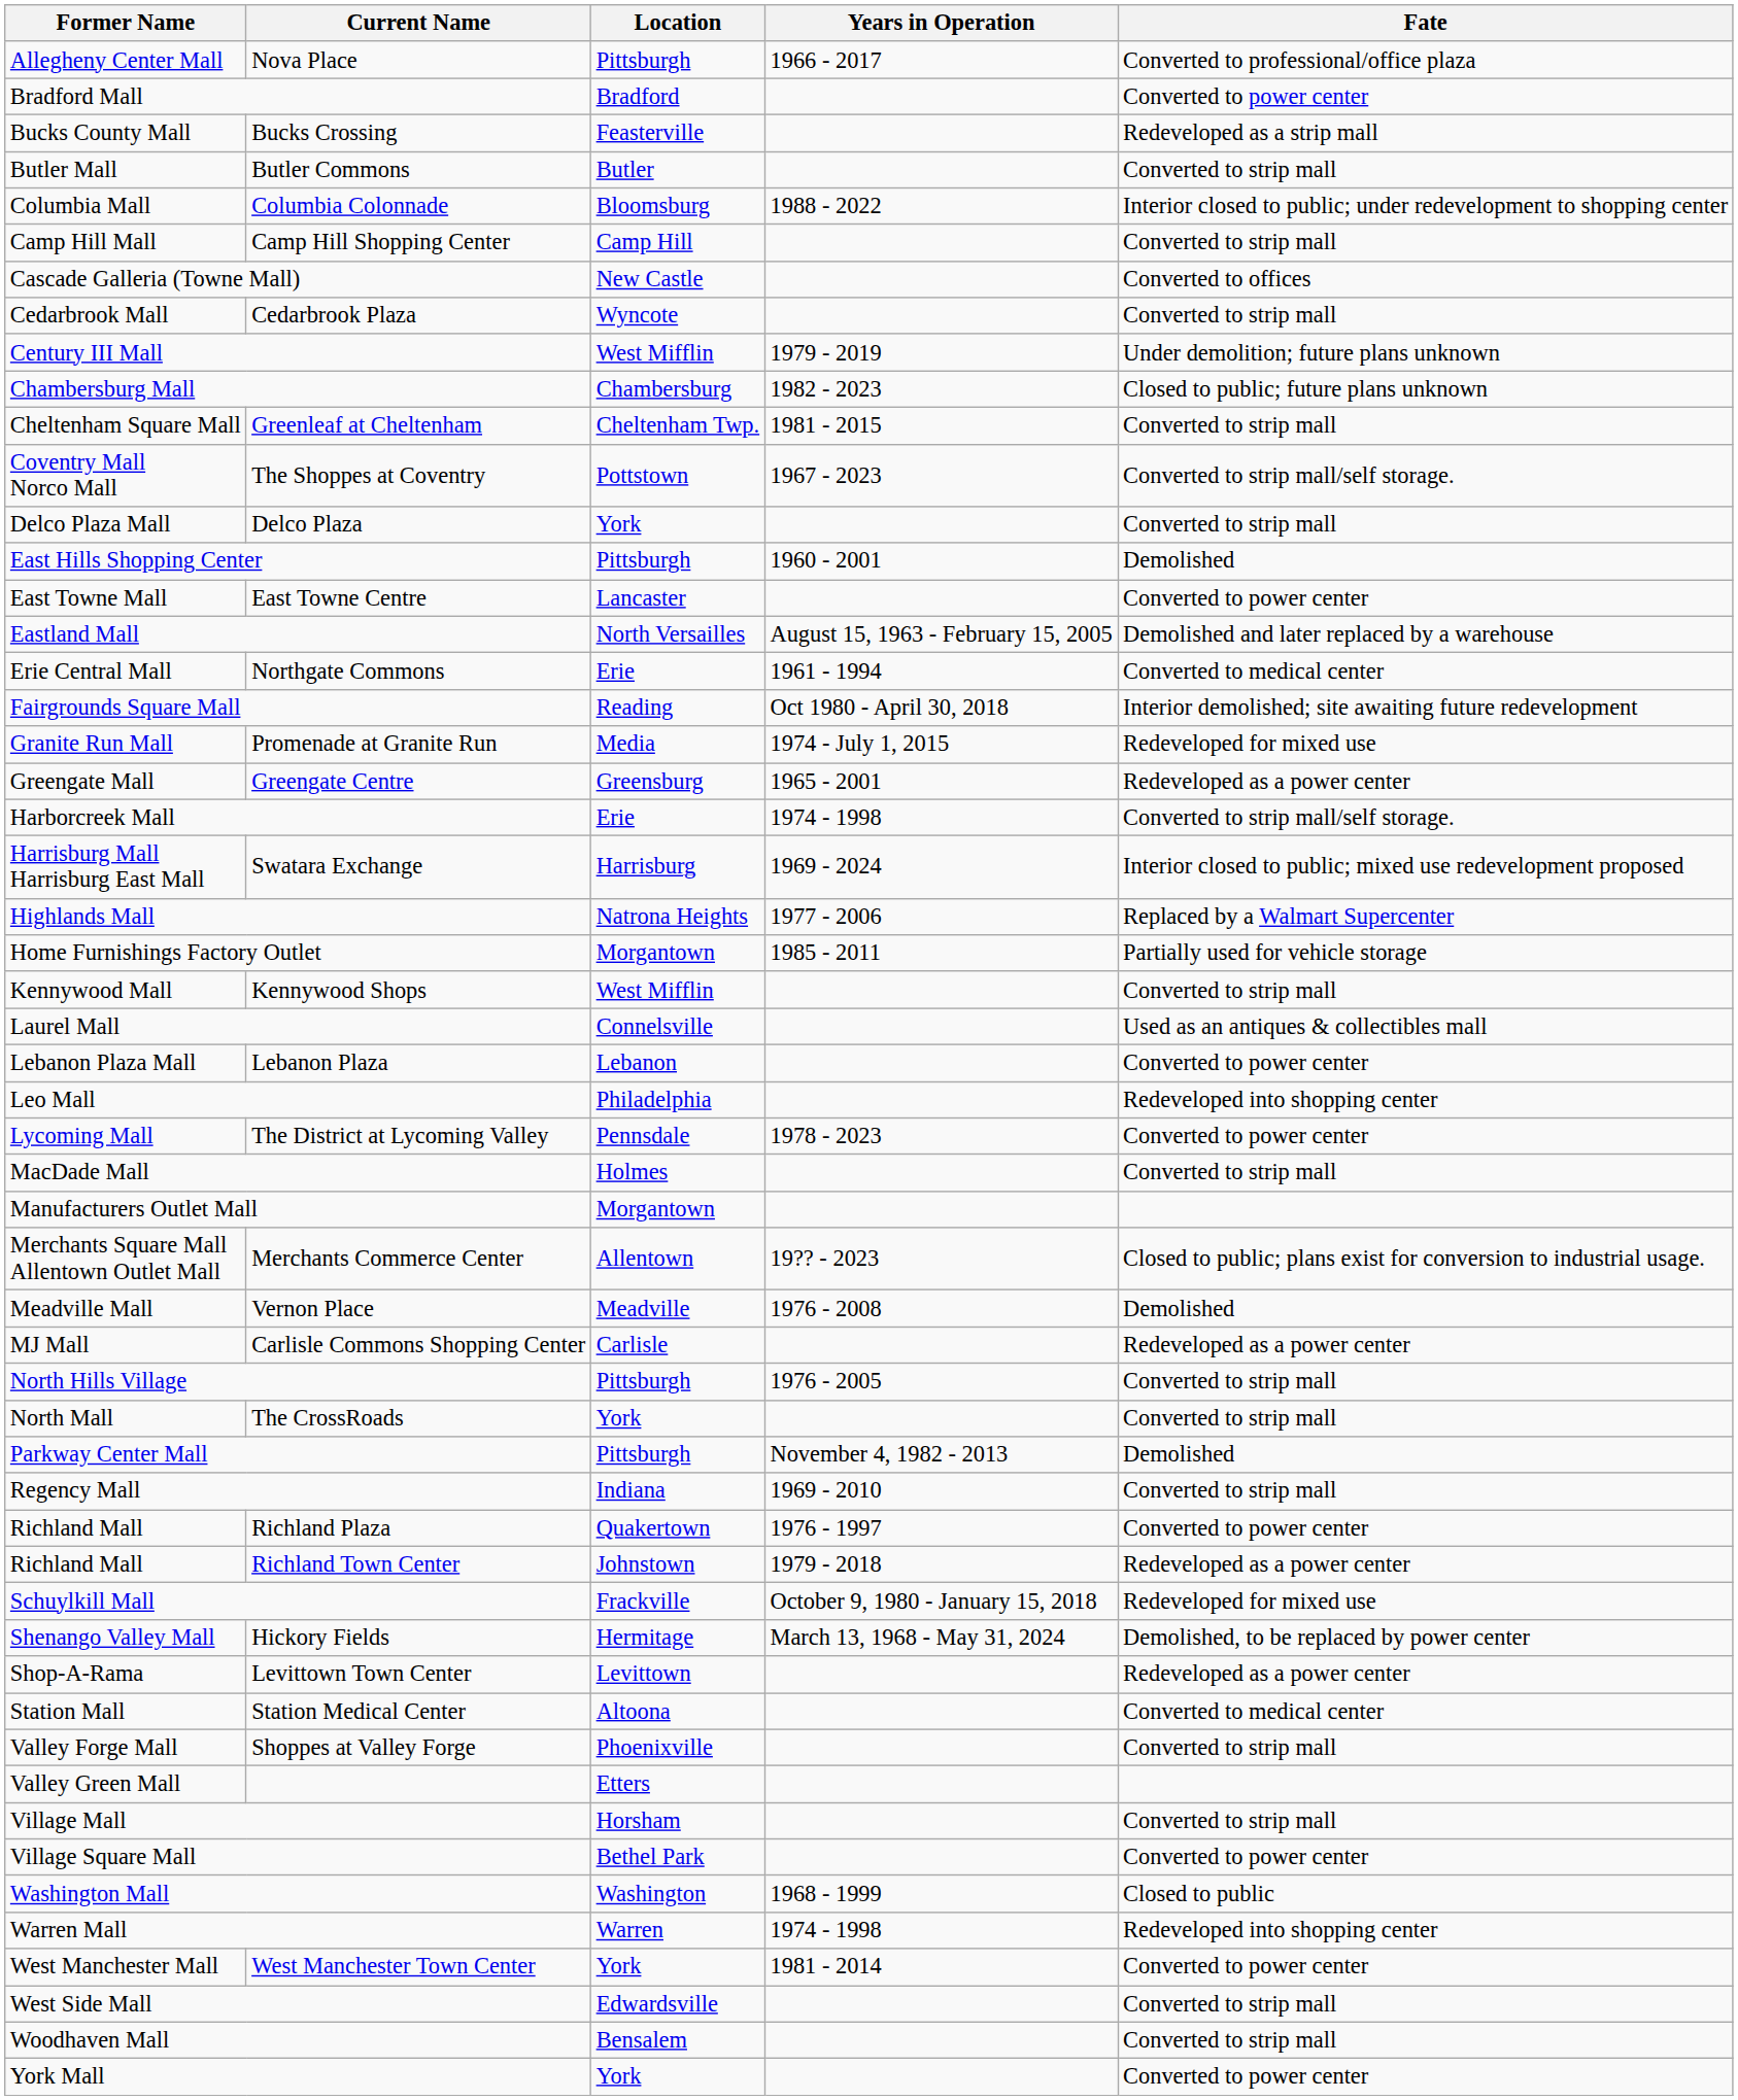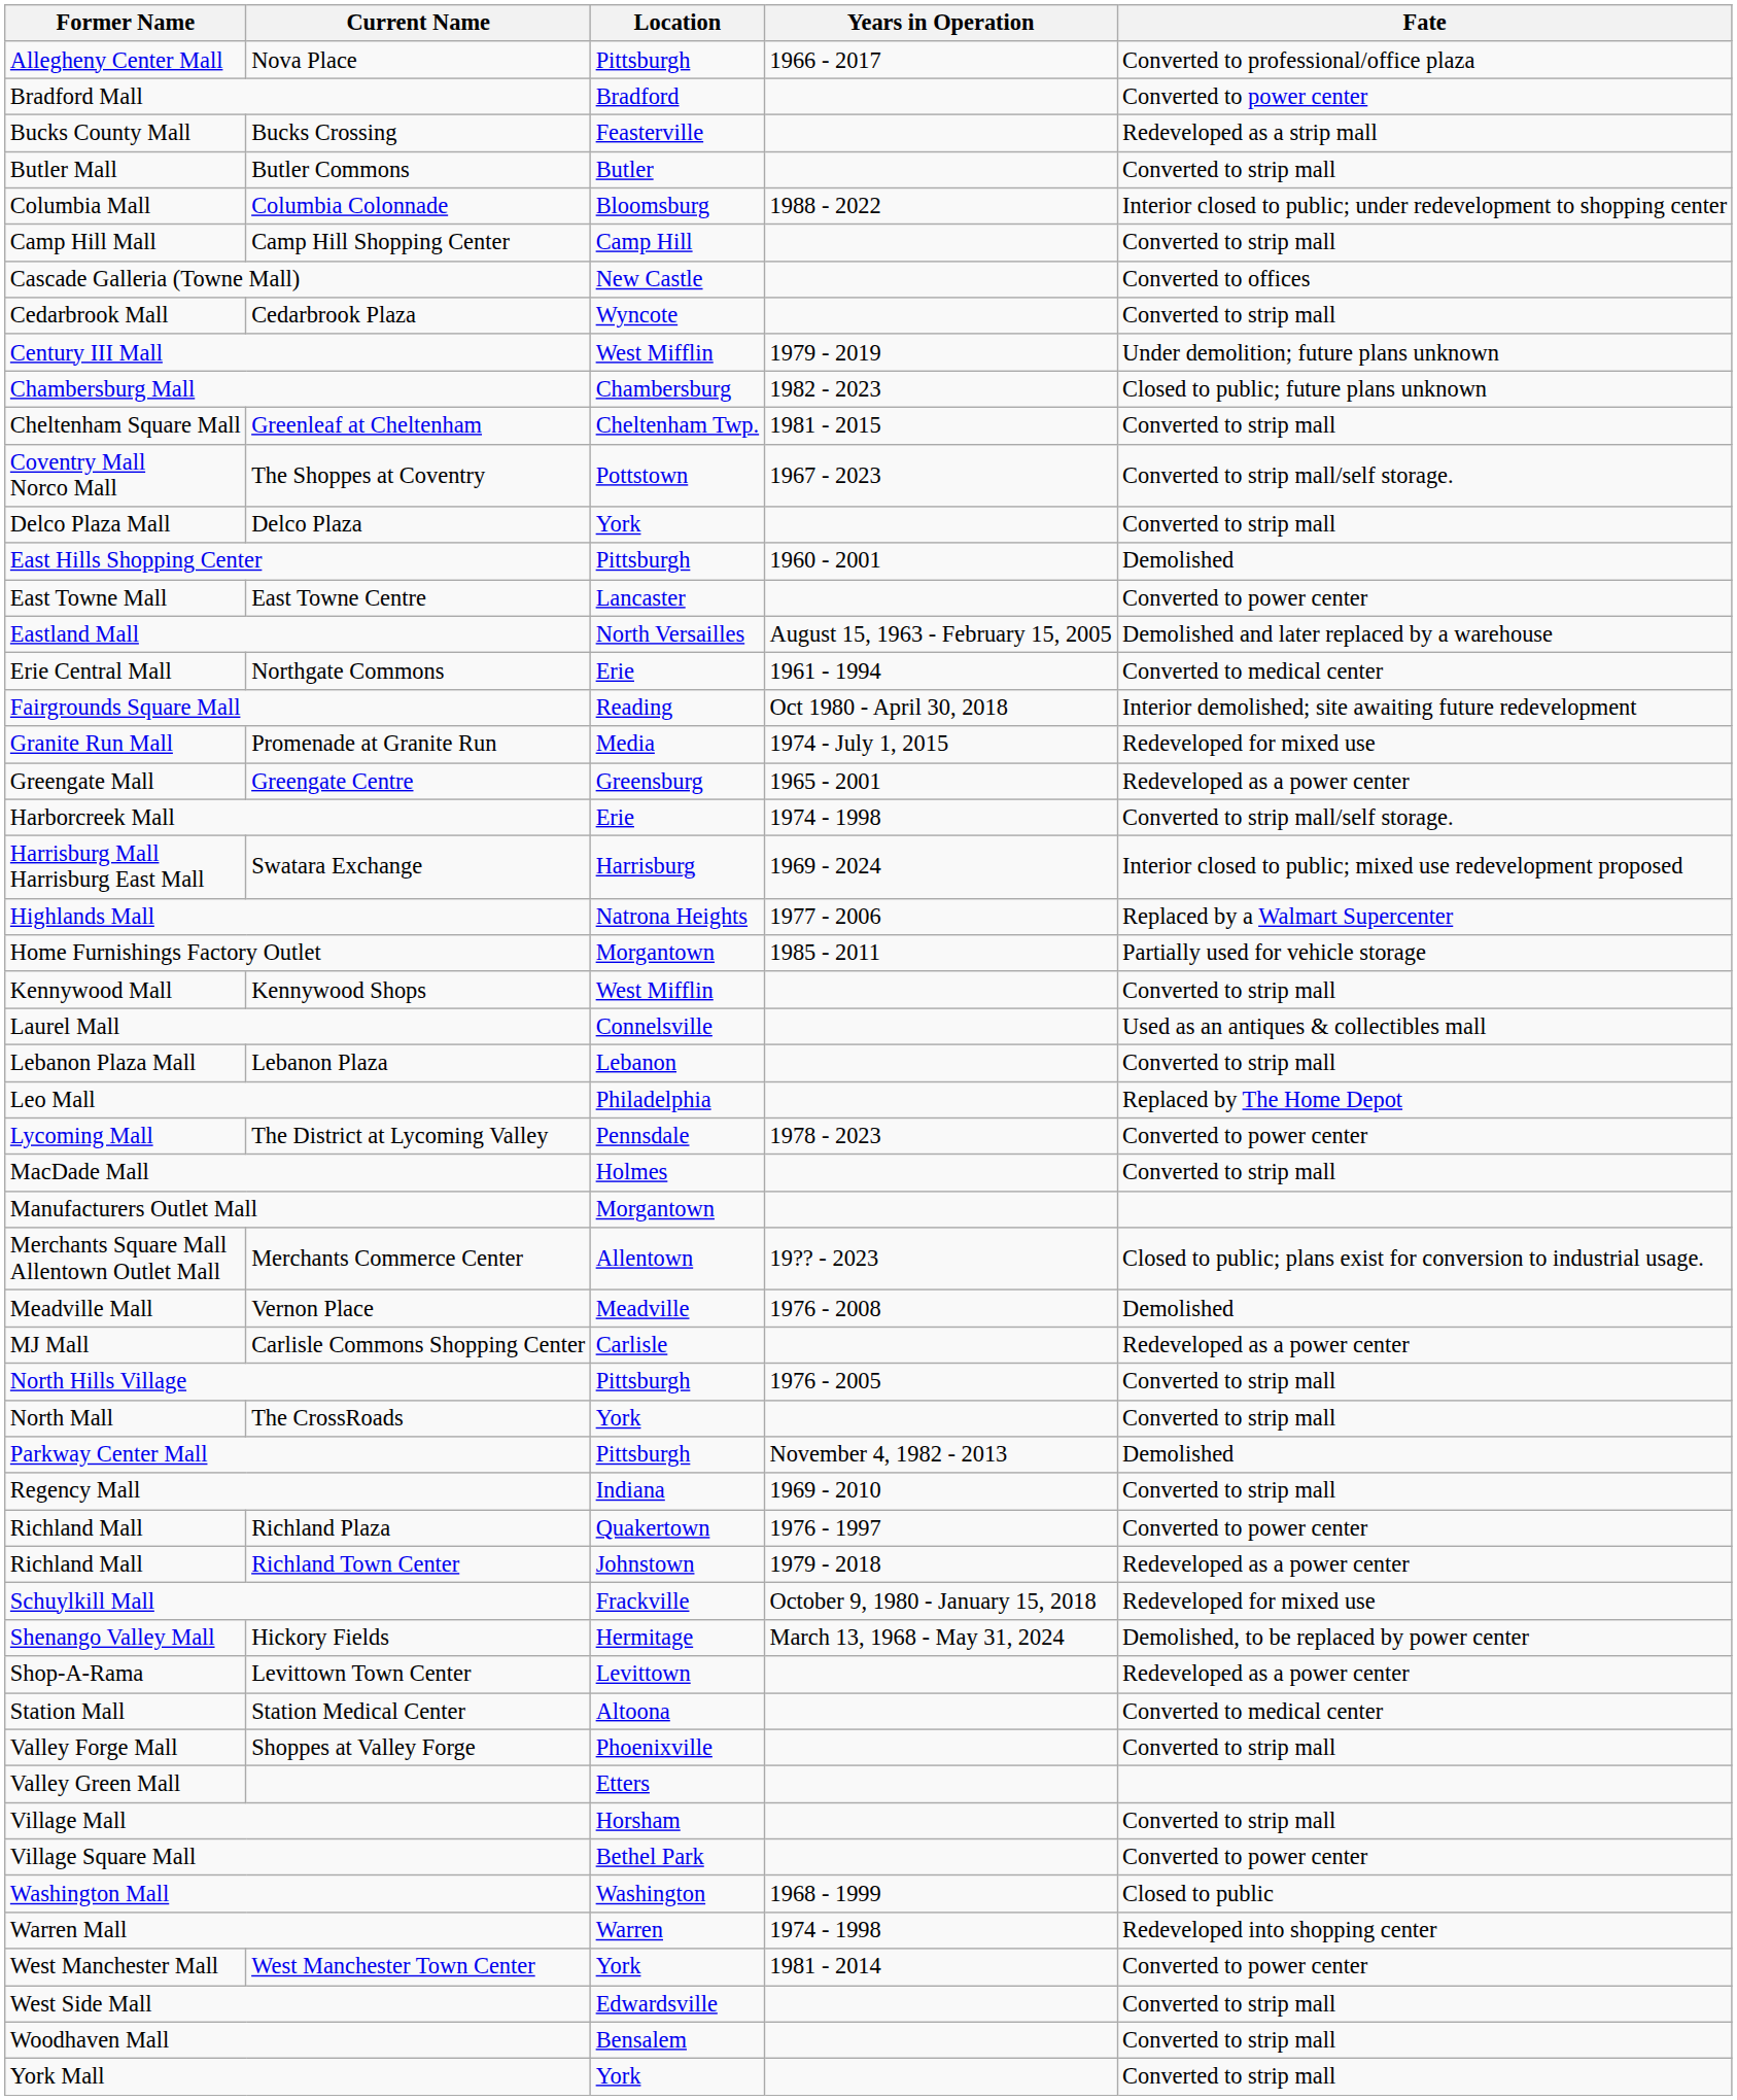 <table class="wikitable">
 <tr>
 <th>Former Name</th>
 <th>Current Name</th>
 <th>Location</th>
 <th>Years in Operation</th>
 <th>Fate</th>
 </tr>
 <tr>
 <td><a href='#'>Allegheny Center Mall</a></td>
 <td>Nova Place</td>
 <td><a href='#'>Pittsburgh</a></td>
 <td>1966 - 2017</td>
 <td>Converted to professional/office plaza</td>
 </tr>
 <tr>
 <td colspan="2">Bradford Mall</td>
 <td><a href='#'>Bradford</a></td>
 <td></td>
 <td>Converted to <a href='#'>power center</a></td>
 </tr>
 <tr>
 <td>Bucks County Mall</td>
 <td>Bucks Crossing</td>
 <td><a href='#'>Feasterville</a></td>
 <td></td>
 <td>Redeveloped as a strip mall</td>
 </tr>
 <tr>
 <td>Butler Mall</td>
 <td>Butler Commons</td>
 <td><a href='#'>Butler</a></td>
 <td></td>
 <td>Converted to strip mall</td>
 </tr>
 <tr>
 <td>Columbia Mall</td>
 <td><a href='#'>Columbia Colonnade</a></td>
 <td><a href='#'>Bloomsburg</a></td>
 <td>1988 - 2022</td>
 <td>Interior closed to public; under redevelopment to shopping center</td>
 </tr>
 <tr>
 <td>Camp Hill Mall</td>
 <td>Camp Hill Shopping Center</td>
 <td><a href='#'>Camp Hill</a></td>
 <td></td>
 <td>Converted to strip mall</td>
 </tr>
 <tr>
 <td colspan="2">Cascade Galleria (Towne Mall)</td>
 <td><a href='#'>New Castle</a></td>
 <td></td>
 <td>Converted to offices</td>
 </tr>
 <tr>
 <td>Cedarbrook Mall</td>
 <td>Cedarbrook Plaza</td>
 <td><a href='#'>Wyncote</a></td>
 <td></td>
 <td>Converted to strip mall</td>
 </tr>
 <tr>
 <td colspan="2"><a href='#'>Century III Mall</a></td>
 <td><a href='#'>West Mifflin</a></td>
 <td>1979 - 2019</td>
 <td>Under demolition; future plans unknown</td>
 </tr>
 <tr>
 <td colspan="2"><a href='#'>Chambersburg Mall</a></td>
 <td><a href='#'>Chambersburg</a></td>
 <td>1982 - 2023</td>
 <td>Closed to public; future plans unknown</td>
 </tr>
 <tr>
 <td>Cheltenham Square Mall</td>
 <td><a href='#'>Greenleaf at Cheltenham</a></td>
 <td><a href='#'>Cheltenham Twp.</a></td>
 <td>1981 - 2015</td>
 <td>Converted to strip mall</td>
 </tr>
 <tr>
 <td><a href='#'>Coventry Mall</a><br>Norco Mall</td>
 <td>The Shoppes at Coventry</td>
 <td><a href='#'>Pottstown</a></td>
 <td>1967 - 2023</td>
 <td>Converted to strip mall/self storage.</td>
 </tr>
 <tr>
 <td>Delco Plaza Mall</td>
 <td>Delco Plaza</td>
 <td><a href='#'>York</a></td>
 <td></td>
 <td>Converted to strip mall</td>
 </tr>
 <tr>
 <td colspan="2"><a href='#'>East Hills Shopping Center</a></td>
 <td><a href='#'>Pittsburgh</a></td>
 <td>1960 - 2001</td>
 <td>Demolished</td>
 </tr>
 <tr>
 <td>East Towne Mall</td>
 <td>East Towne Centre</td>
 <td><a href='#'>Lancaster</a></td>
 <td></td>
 <td>Converted to power center</td>
 </tr>
 <tr>
 <td colspan="2"><a href='#'>Eastland Mall</a></td>
 <td><a href='#'>North Versailles</a></td>
 <td>August 15, 1963 - February 15, 2005</td>
 <td>Demolished and later replaced by a warehouse</td>
 </tr>
 <tr>
 <td>Erie Central Mall</td>
 <td>Northgate Commons</td>
 <td><a href='#'>Erie</a></td>
 <td>1961 - 1994</td>
 <td>Converted to medical center</td>
 </tr>
 <tr>
 <td colspan="2"><a href='#'>Fairgrounds Square Mall</a></td>
 <td><a href='#'>Reading</a></td>
 <td>Oct 1980 - April 30, 2018</td>
 <td>Interior demolished; site awaiting future redevelopment</td>
 </tr>
 <tr>
 <td><a href='#'>Granite Run Mall</a></td>
 <td>Promenade at Granite Run</td>
 <td><a href='#'>Media</a></td>
 <td>1974 - July 1, 2015</td>
 <td>Redeveloped for mixed use</td>
 </tr>
 <tr>
 <td>Greengate Mall</td>
 <td><a href='#'>Greengate Centre</a></td>
 <td><a href='#'>Greensburg</a></td>
 <td>1965 - 2001</td>
 <td>Redeveloped as a power center</td>
 </tr>
 <tr>
 <td colspan="2">Harborcreek Mall</td>
 <td><a href='#'>Erie</a></td>
 <td>1974 - 1998</td>
 <td>Converted to strip mall/self storage.</td>
 </tr>
 <tr>
 <td><a href='#'>Harrisburg Mall</a><br>Harrisburg East Mall</td>
 <td>Swatara Exchange</td>
 <td><a href='#'>Harrisburg</a></td>
 <td>1969 - 2024</td>
 <td>Interior closed to public; mixed use redevelopment proposed</td>
 </tr>
 <tr>
 <td colspan="2"><a href='#'>Highlands Mall</a></td>
 <td><a href='#'>Natrona Heights</a></td>
 <td>1977 - 2006</td>
 <td>Replaced by a <a href='#'>Walmart Supercenter</a></td>
 </tr>
 <tr>
 <td colspan="2">Home Furnishings Factory Outlet</td>
 <td><a href='#'>Morgantown</a></td>
 <td>1985 - 2011</td>
 <td>Partially used for vehicle storage</td>
 </tr>
 <tr>
 <td>Kennywood Mall</td>
 <td>Kennywood Shops</td>
 <td><a href='#'>West Mifflin</a></td>
 <td></td>
 <td>Converted to strip mall</td>
 </tr>
 <tr>
 <td colspan="2">Laurel Mall</td>
 <td><a href='#'>Connelsville</a></td>
 <td></td>
 <td>Used as an antiques & collectibles mall</td>
 </tr>
 <tr>
 <td>Lebanon Plaza Mall</td>
 <td>Lebanon Plaza</td>
 <td><a href='#'>Lebanon</a></td>
 <td></td>
-<td>Converted to power center</td>
+<td>Converted to strip mall</td>
 </tr>
 <tr>
 <td colspan="2">Leo Mall</td>
 <td><a href='#'>Philadelphia</a></td>
 <td></td>
-<td>Redeveloped into shopping center</td>
+<td>Replaced by <a href='#'>The Home Depot</a></td>
 </tr>
 <tr>
 <td><a href='#'>Lycoming Mall</a></td>
 <td>The District at Lycoming Valley</td>
 <td><a href='#'>Pennsdale</a></td>
 <td>1978 - 2023</td>
 <td>Converted to power center</td>
 </tr>
 <tr>
 <td colspan="2">MacDade Mall</td>
 <td><a href='#'>Holmes</a></td>
 <td></td>
 <td>Converted to strip mall</td>
 </tr>
 <tr>
 <td colspan="2">Manufacturers Outlet Mall</td>
 <td><a href='#'>Morgantown</a></td>
 <td></td>
 <td></td>
 </tr>
 <tr>
 <td>Merchants Square Mall<br>Allentown Outlet Mall</td>
 <td>Merchants Commerce Center</td>
 <td><a href='#'>Allentown</a></td>
 <td>19?? - 2023</td>
 <td>Closed to public; plans exist for conversion to industrial usage.</td>
 </tr>
 <tr>
 <td>Meadville Mall</td>
 <td>Vernon Place</td>
 <td><a href='#'>Meadville</a></td>
 <td>1976 - 2008</td>
 <td>Demolished</td>
 </tr>
 <tr>
 <td>MJ Mall</td>
 <td>Carlisle Commons Shopping Center</td>
 <td><a href='#'>Carlisle</a></td>
 <td></td>
 <td>Redeveloped as a power center</td>
 </tr>
 <tr>
 <td colspan="2"><a href='#'>North Hills Village</a></td>
 <td><a href='#'>Pittsburgh</a></td>
 <td>1976 - 2005</td>
 <td>Converted to strip mall</td>
 </tr>
 <tr>
 <td>North Mall</td>
 <td>The CrossRoads</td>
 <td><a href='#'>York</a></td>
 <td></td>
 <td>Converted to strip mall</td>
 </tr>
 <tr>
 <td colspan="2"><a href='#'>Parkway Center Mall</a></td>
 <td><a href='#'>Pittsburgh</a></td>
 <td>November 4, 1982 - 2013</td>
 <td>Demolished</td>
 </tr>
 <tr>
 <td colspan="2">Regency Mall</td>
 <td><a href='#'>Indiana</a></td>
 <td>1969 - 2010</td>
 <td>Converted to strip mall</td>
 </tr>
 <tr>
 <td>Richland Mall</td>
 <td>Richland Plaza</td>
 <td><a href='#'>Quakertown</a></td>
 <td>1976 - 1997</td>
 <td>Converted to power center</td>
 </tr>
 <tr>
 <td>Richland Mall</td>
 <td><a href='#'>Richland Town Center</a></td>
 <td><a href='#'>Johnstown</a></td>
 <td>1979 - 2018</td>
 <td>Redeveloped as a power center</td>
 </tr>
 <tr>
 <td colspan="2"><a href='#'>Schuylkill Mall</a></td>
 <td><a href='#'>Frackville</a></td>
 <td>October 9, 1980 - January 15, 2018</td>
 <td>Redeveloped for mixed use</td>
 </tr>
 <tr>
 <td><a href='#'>Shenango Valley Mall</a></td>
 <td>Hickory Fields</td>
 <td><a href='#'>Hermitage</a></td>
 <td>March 13, 1968 - May 31, 2024</td>
 <td>Demolished, to be replaced by power center</td>
 </tr>
 <tr>
 <td>Shop-A-Rama</td>
 <td>Levittown Town Center</td>
 <td><a href='#'>Levittown</a></td>
 <td></td>
 <td>Redeveloped as a power center</td>
 </tr>
 <tr>
 <td>Station Mall</td>
 <td>Station Medical Center</td>
 <td><a href='#'>Altoona</a></td>
 <td></td>
 <td>Converted to medical center</td>
 </tr>
 <tr>
 <td>Valley Forge Mall</td>
 <td>Shoppes at Valley Forge</td>
 <td><a href='#'>Phoenixville</a></td>
 <td></td>
 <td>Converted to strip mall</td>
 </tr>
 <tr>
 <td>Valley Green Mall</td>
 <td></td>
 <td><a href='#'>Etters</a></td>
 <td></td>
 <td></td>
 </tr>
 <tr>
 <td colspan="2">Village Mall</td>
 <td><a href='#'>Horsham</a></td>
 <td></td>
 <td>Converted to strip mall</td>
 </tr>
 <tr>
 <td colspan="2">Village Square Mall</td>
 <td><a href='#'>Bethel Park</a></td>
 <td></td>
 <td>Converted to power center</td>
 </tr>
 <tr>
 <td colspan="2"><a href='#'>Washington Mall</a></td>
 <td><a href='#'>Washington</a></td>
 <td>1968 - 1999</td>
 <td>Closed to public</td>
 </tr>
 <tr>
 <td colspan="2">Warren Mall</td>
 <td><a href='#'>Warren</a></td>
 <td>1974 - 1998</td>
 <td>Redeveloped into shopping center</td>
 </tr>
 <tr>
 <td>West Manchester Mall</td>
 <td><a href='#'>West Manchester Town Center</a></td>
 <td><a href='#'>York</a></td>
 <td>1981 - 2014</td>
 <td>Converted to power center</td>
 </tr>
 <tr>
 <td colspan="2">West Side Mall</td>
 <td><a href='#'>Edwardsville</a></td>
 <td></td>
 <td>Converted to strip mall</td>
 </tr>
 <tr>
 <td colspan="2">Woodhaven Mall</td>
 <td><a href='#'>Bensalem</a></td>
 <td></td>
 <td>Converted to strip mall</td>
 </tr>
 <tr>
 <td colspan="2">York Mall</td>
 <td><a href='#'>York</a></td>
 <td></td>
-<td>Converted to power center</td>
+<td>Converted to strip mall</td>
 </tr>
 </table>
